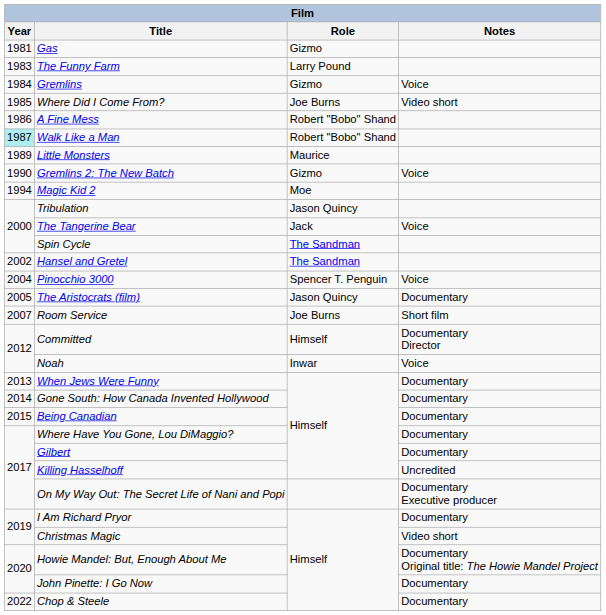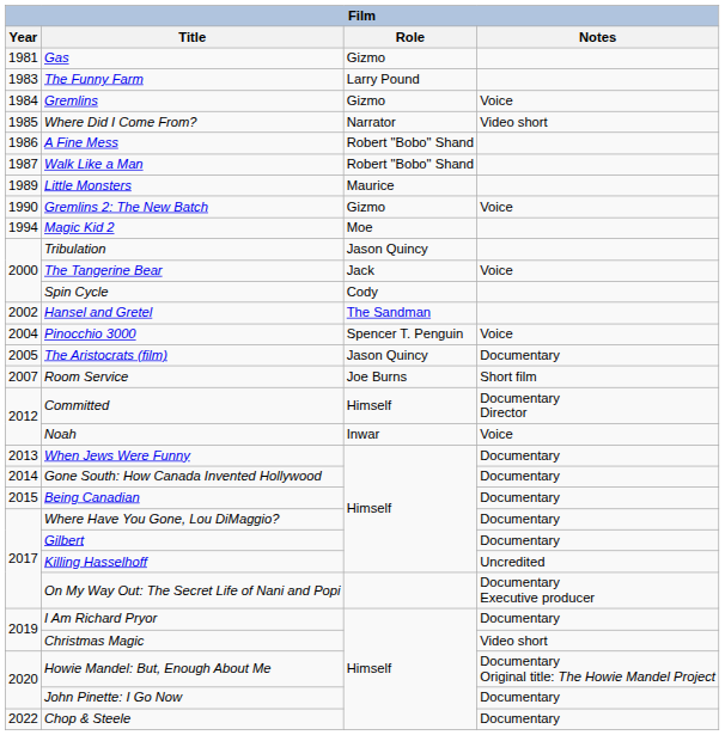 <table class="wikitable sortable">
 <tr>
 <th colspan=4 style="background:#B0C4DE;">Film</th>
 </tr>
 <tr align="center">
 <th>Year</th>
 <th>Title</th>
 <th>Role</th>
 <th class="unsortable">Notes</th>
 </tr>
 <tr>
 <td>1981</td>
 <td><em><a href='#'>Gas</a></em></td>
 <td>Gizmo</td>
 <td></td>
 </tr>
 <tr>
 <td>1983</td>
 <td data-sort-value="Funny Farm, The"><em><a href='#'>The Funny Farm</a></em></td>
 <td>Larry Pound</td>
 <td></td>
 </tr>
 <tr>
 <td>1984</td>
 <td><em><a href='#'>Gremlins</a></em></td>
 <td>Gizmo</td>
 <td>Voice</td>
 </tr>
 <tr>
 <td>1985</td>
 <td><em>Where Did I Come From?</em></td>
-<td>Joe Burns</td>
+<td>Narrator</td>
 <td>Video short</td>
 </tr>
 <tr>
 <td>1986</td>
 <td data-sort-value="Fine Mess, A"><em><a href='#'>A Fine Mess</a></em></td>
 <td>Robert "Bobo" Shand</td>
 <td></td>
 </tr>
 <tr>
-<td style="background: paleturquoise;">1987</td>
+<td>1987</td>
 <td><em><a href='#'>Walk Like a Man</a></em></td>
 <td>Robert "Bobo" Shand</td>
 <td></td>
 </tr>
 <tr>
 <td>1989</td>
 <td><em><a href='#'>Little Monsters</a></em></td>
 <td>Maurice</td>
 <td></td>
 </tr>
 <tr>
 <td>1990</td>
 <td><em><a href='#'>Gremlins 2: The New Batch</a></em></td>
 <td>Gizmo</td>
 <td>Voice</td>
 </tr>
 <tr>
 <td>1994</td>
 <td><em><a href='#'>Magic Kid 2</a></em></td>
 <td>Moe</td>
 <td></td>
 </tr>
 <tr>
 <td rowspan=3>2000</td>
 <td><em>Tribulation</em></td>
 <td>Jason Quincy</td>
 <td></td>
 </tr>
 <tr>
 <td data-sort-value="Tangerine Bear, The"><em><a href='#'>The Tangerine Bear</a></em></td>
 <td>Jack</td>
 <td>Voice</td>
 </tr>
 <tr>
 <td><em>Spin Cycle</em></td>
-<td><a href='#'>The Sandman</a></td>
+<td>Cody</td>
 <td></td>
 </tr>
 <tr>
 <td>2002</td>
 <td><em><a href='#'>Hansel and Gretel</a></em></td>
 <td><a href='#'>The Sandman</a></td>
 <td></td>
 </tr>
 <tr>
 <td>2004</td>
 <td><em><a href='#'>Pinocchio 3000</a></em></td>
 <td>Spencer T. Penguin</td>
 <td>Voice</td>
 </tr>
 <tr>
 <td>2005</td>
 <td><em><a href='#'>The Aristocrats (film)</a></em></td>
 <td>Jason Quincy</td>
 <td>Documentary</td>
 </tr>
 <tr>
 <td>2007</td>
 <td><em>Room Service</em></td>
 <td>Joe Burns</td>
 <td>Short film</td>
 </tr>
 <tr>
 <td rowspan=2>2012</td>
 <td><em>Committed</em></td>
 <td>Himself</td>
 <td>Documentary<br> Director</td>
 </tr>
 <tr>
 <td><em>Noah</em></td>
 <td>Inwar</td>
 <td>Voice</td>
 </tr>
 <tr>
 <td>2013</td>
 <td><em><a href='#'>When Jews Were Funny</a></em></td>
 <td rowspan="6">Himself</td>
 <td>Documentary</td>
 </tr>
 <tr>
 <td>2014</td>
 <td><em>Gone South: How Canada Invented Hollywood</em></td>
 <td>Documentary</td>
 </tr>
 <tr>
 <td>2015</td>
 <td><em><a href='#'>Being Canadian</a></em></td>
 <td>Documentary</td>
 </tr>
 <tr>
 <td rowspan=4>2017</td>
 <td><em>Where Have You Gone, Lou DiMaggio?</em></td>
 <td>Documentary</td>
 </tr>
 <tr>
 <td><em><a href='#'>Gilbert</a></em></td>
 <td>Documentary</td>
 </tr>
 <tr>
 <td><em><a href='#'>Killing Hasselhoff</a></em></td>
 <td>Uncredited</td>
 </tr>
 <tr>
 <td><em>On My Way Out: The Secret Life of Nani and Popi</em></td>
 <td></td>
 <td>Documentary<br> Executive producer</td>
 </tr>
 <tr>
 <td rowspan=2>2019</td>
 <td><em>I Am Richard Pryor</em></td>
 <td rowspan="5">Himself</td>
 <td>Documentary</td>
 </tr>
 <tr>
 <td><em>Christmas Magic</em></td>
 <td>Video short</td>
 </tr>
 <tr>
 <td rowspan=2>2020</td>
 <td><em>Howie Mandel: But, Enough About Me</em></td>
 <td>Documentary<br> Original title: <em>The Howie Mandel Project</em></td>
 </tr>
 <tr>
 <td><em>John Pinette: I Go Now</em></td>
 <td>Documentary</td>
 </tr>
 <tr>
 <td>2022</td>
 <td><em>Chop & Steele</em></td>
 <td>Documentary</td>
 </tr>
 </table>
